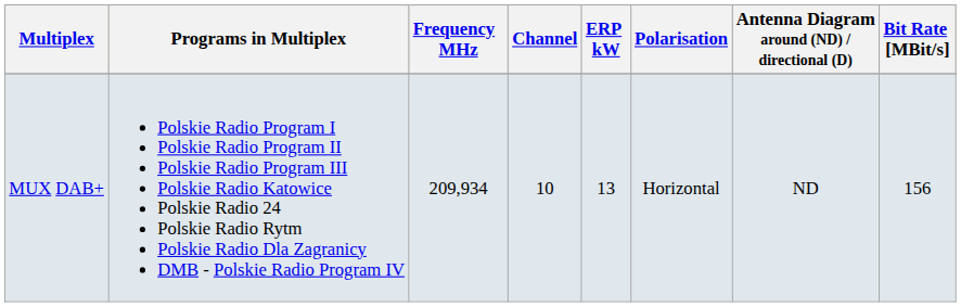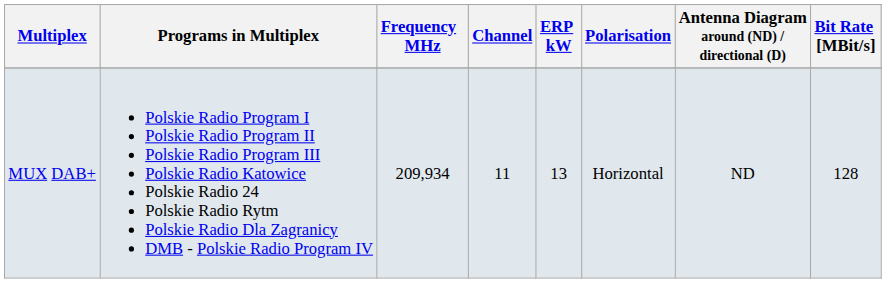 <table class="wikitable"|width="100%">
 <tr style="background:#cccc99;">
 <th><a href='#'>Multiplex</a></th>
 <th>Programs in Multiplex</th>
 <th><a href='#'>Frequency</a>  <br><a href='#'>MHz</a></th>
 <th><a href='#'>Channel</a></th>
 <th><a href='#'>ERP</a> <br><a href='#'>kW</a></th>
 <th><a href='#'>Polarisation</a></th>
 <th>Antenna Diagram<br><small>around (ND) /<br>directional (D)</small></th>
 <th><a href='#'>Bit Rate</a> <br>[MBit/s]</th>
 </tr>
 <tr align="center">
 </tr>
 <tr style="background:#E0E8EE;">
 <td align="center"><a href='#'>MUX</a> <a href='#'>DAB+</a></td>
 <td><br><ul><li><a href='#'>Polskie Radio Program I</a></li><li><a href='#'>Polskie Radio Program II</a></li><li><a href='#'>Polskie Radio Program III</a></li><li><a href='#'>Polskie Radio Katowice</a></li><li>Polskie Radio 24</li><li>Polskie Radio Rytm</li><li><a href='#'>Polskie Radio Dla Zagranicy</a></li><li><a href='#'>DMB</a> - <a href='#'>Polskie Radio Program IV</a></li></ul></td>
 <td align="center">209,934</td>
-<td align="center">10</td>
+<td align="center">11</td>
 <td align="center">13</td>
 <td align="center">Horizontal</td>
 <td align="center">ND</td>
-<td align="center">156</td>
+<td align="center">128</td>
 </tr>
 </table>
